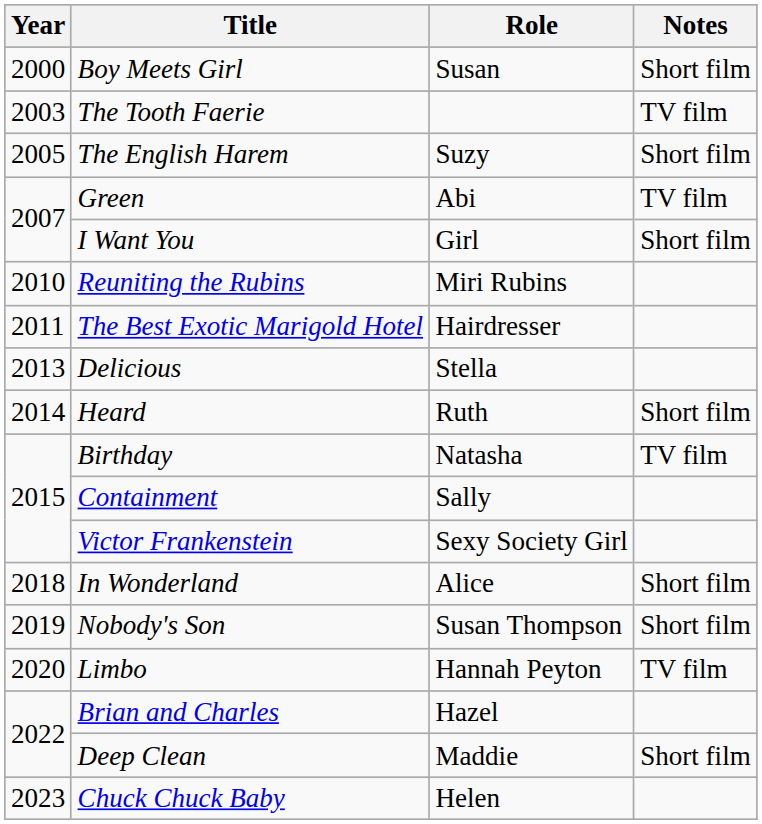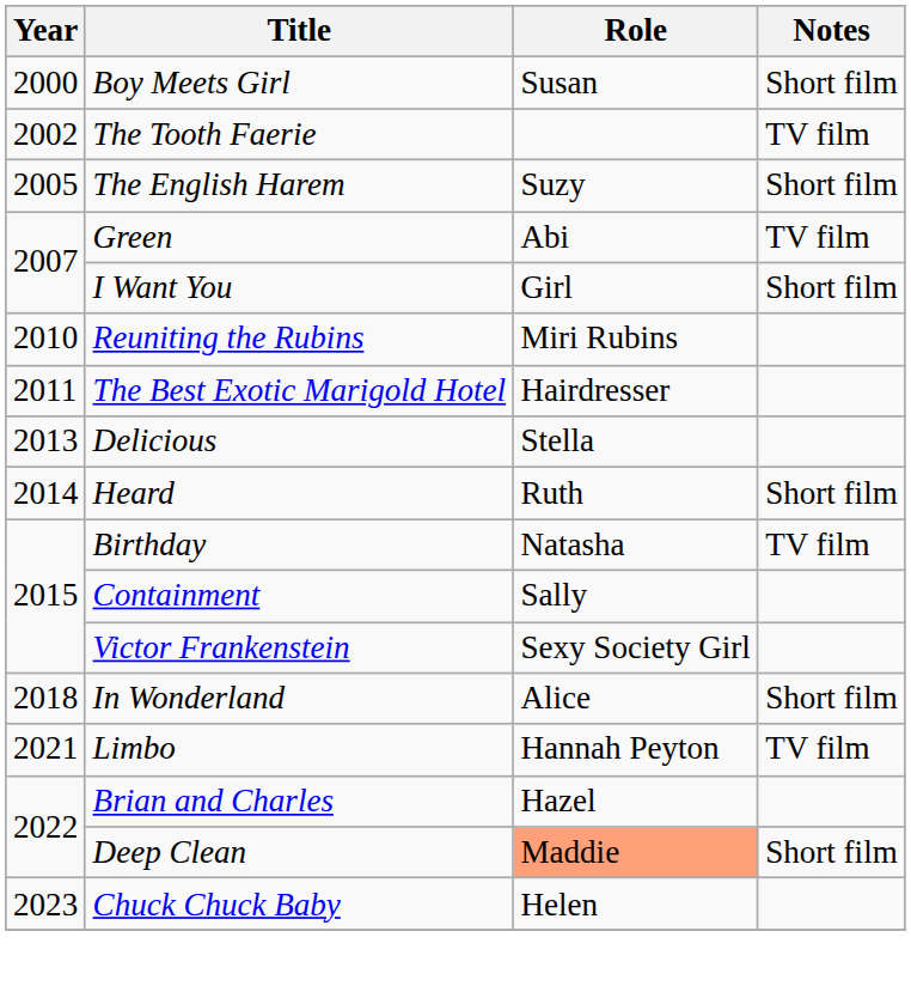 <table class="wikitable sortable">
 <tr>
 <th>Year</th>
 <th>Title</th>
 <th>Role</th>
 <th class="unsortable">Notes</th>
 </tr>
 <tr>
 <td>2000</td>
 <td><em>Boy Meets Girl</em></td>
 <td>Susan</td>
 <td>Short film</td>
 </tr>
 <tr>
-<td>2003</td>
+<td>2002</td>
 <td><em>The Tooth Faerie</em></td>
 <td></td>
 <td>TV film</td>
 </tr>
 <tr>
 <td>2005</td>
 <td><em>The English Harem</em></td>
 <td>Suzy</td>
 <td>Short film</td>
 </tr>
 <tr>
 <td rowspan="2">2007</td>
 <td><em>Green</em></td>
 <td>Abi</td>
 <td>TV film</td>
 </tr>
 <tr>
 <td><em>I Want You</em></td>
 <td>Girl</td>
 <td>Short film</td>
 </tr>
 <tr>
 <td>2010</td>
 <td><em><a href='#'>Reuniting the Rubins</a></em></td>
 <td>Miri Rubins</td>
 <td></td>
 </tr>
 <tr>
 <td>2011</td>
 <td><em><a href='#'>The Best Exotic Marigold Hotel</a></em></td>
 <td>Hairdresser</td>
 <td></td>
 </tr>
 <tr>
 <td>2013</td>
 <td><em>Delicious</em></td>
 <td>Stella</td>
 <td></td>
 </tr>
 <tr>
 <td>2014</td>
 <td><em>Heard</em></td>
 <td>Ruth</td>
 <td>Short film</td>
 </tr>
 <tr>
 <td rowspan="3">2015</td>
 <td><em>Birthday</em></td>
 <td>Natasha</td>
 <td>TV film</td>
 </tr>
 <tr>
 <td><em><a href='#'>Containment</a></em></td>
 <td>Sally</td>
 <td></td>
 </tr>
 <tr>
 <td><em><a href='#'>Victor Frankenstein</a></em></td>
 <td>Sexy Society Girl</td>
 <td></td>
 </tr>
 <tr>
 <td>2018</td>
 <td><em>In Wonderland</em></td>
 <td>Alice</td>
 <td>Short film</td>
 </tr>
 <tr>
-<td>2019</td>
-<td><em>Nobody's Son</em></td>
-<td>Susan Thompson</td>
-<td>Short film</td>
-</tr>
-<tr>
-<td>2020</td>
+<td>2021</td>
 <td><em>Limbo</em></td>
 <td>Hannah Peyton</td>
 <td>TV film</td>
 </tr>
 <tr>
 <td rowspan="2">2022</td>
 <td><em><a href='#'>Brian and Charles</a></em></td>
 <td>Hazel</td>
 <td></td>
 </tr>
 <tr>
 <td><em>Deep Clean</em></td>
-<td>Maddie</td>
+<td style="background: lightsalmon;">Maddie</td>
 <td>Short film</td>
 </tr>
 <tr>
 <td>2023</td>
 <td><em><a href='#'>Chuck Chuck Baby</a></em></td>
 <td>Helen</td>
 <td></td>
 </tr>
 <tr>
 </tr>
 </table>
